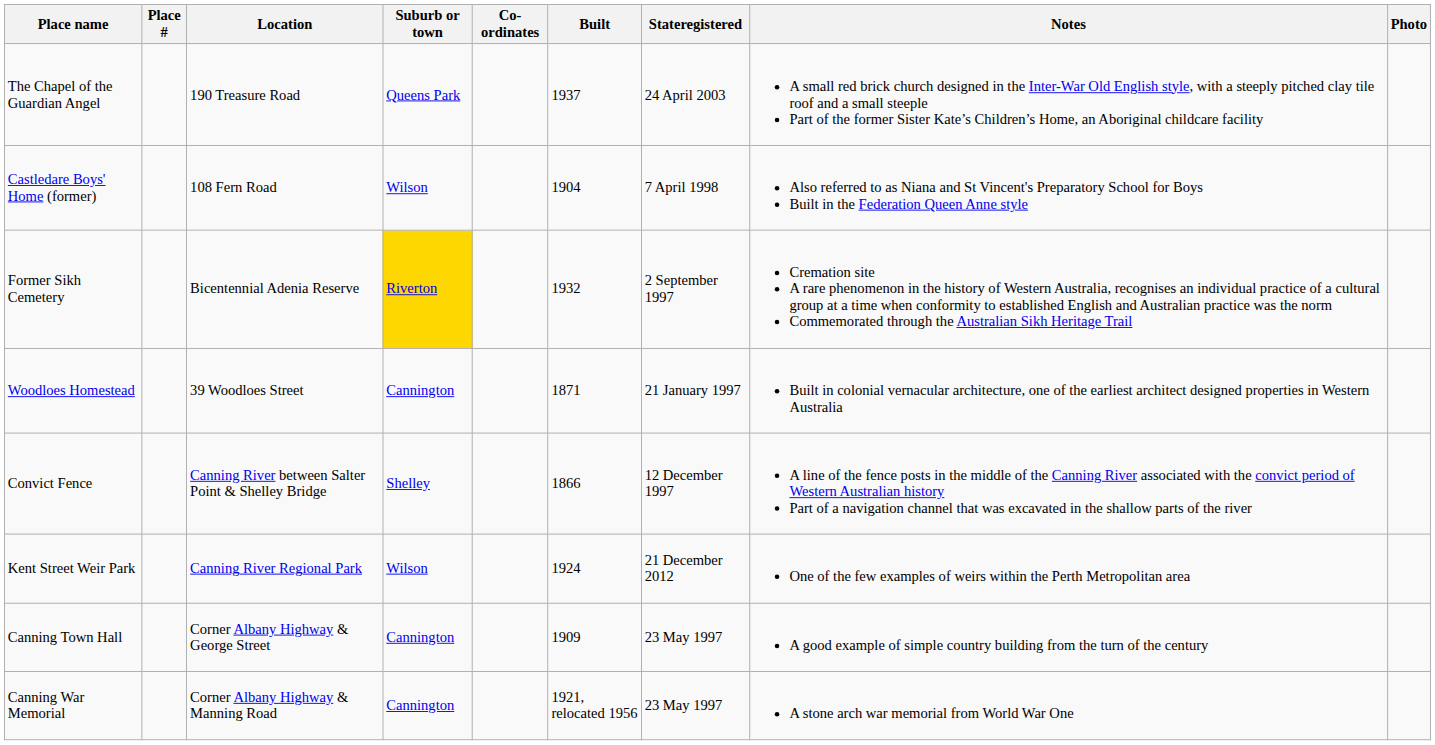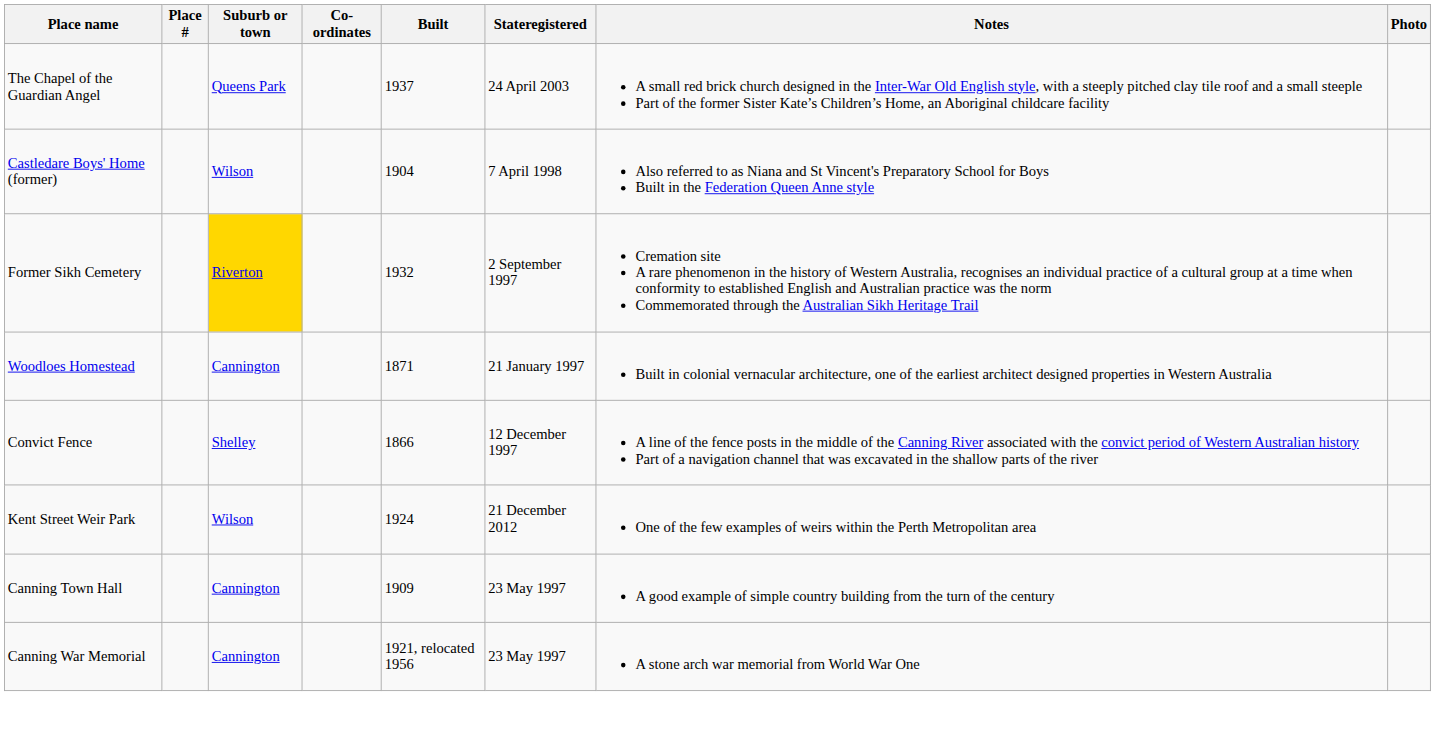 <table class="wikitable sortable">
 <tr>
 <th>Place name</th>
 <th>Place #</th>
-<th>Location</th>
 <th>Suburb or town</th>
 <th>Co-ordinates</th>
 <th>Built</th>
 <th>Stateregistered</th>
 <th class="unsortable">Notes</th>
 <th class="unsortable">Photo</th>
 </tr>
 <tr>
 <td>The Chapel of the Guardian Angel</td>
 <td></td>
-<td>190 Treasure Road</td>
 <td><a href='#'>Queens Park</a></td>
 <td></td>
 <td>1937</td>
 <td>24 April 2003</td>
 <td><br><ul><li>A small red brick church  designed in the <a href='#'>Inter-War Old English style</a>, with a steeply pitched clay tile roof and a small steeple</li><li>Part of the former Sister Kate’s Children’s Home, an Aboriginal childcare facility</li></ul></td>
 <td></td>
 </tr>
 <tr>
 <td><a href='#'>Castledare Boys' Home</a> (former)</td>
 <td></td>
-<td>108 Fern Road</td>
 <td><a href='#'>Wilson</a></td>
 <td></td>
 <td>1904</td>
 <td>7 April 1998</td>
 <td><br><ul><li>Also referred to as Niana and St Vincent's Preparatory School for Boys</li><li>Built in the <a href='#'>Federation Queen Anne style</a></li></ul></td>
 <td></td>
 </tr>
 <tr>
 <td>Former Sikh Cemetery</td>
 <td></td>
-<td>Bicentennial Adenia Reserve</td>
 <td style="background: gold;"><a href='#'>Riverton</a></td>
 <td></td>
 <td>1932</td>
 <td>2 September 1997</td>
 <td><br><ul><li>Cremation site</li><li>A rare phenomenon in the history of Western Australia, recognises an individual practice of a cultural group at a time when conformity to established English and Australian practice was the norm</li><li>Commemorated through the <a href='#'>Australian Sikh Heritage Trail</a></li></ul></td>
 <td></td>
 </tr>
 <tr>
 <td><a href='#'>Woodloes Homestead</a></td>
 <td></td>
-<td>39 Woodloes Street</td>
 <td><a href='#'>Cannington</a></td>
 <td></td>
 <td>1871</td>
 <td>21 January 1997</td>
 <td><br><ul><li>Built in colonial vernacular architecture, one of the earliest architect designed properties in Western Australia</li></ul></td>
 <td></td>
 </tr>
 <tr>
 <td>Convict Fence</td>
 <td></td>
-<td><a href='#'>Canning River</a> between Salter Point & Shelley Bridge</td>
 <td><a href='#'>Shelley</a></td>
 <td></td>
 <td>1866</td>
 <td>12 December 1997</td>
 <td><br><ul><li>A line of the fence posts in the middle of the <a href='#'>Canning River</a> associated with the <a href='#'>convict period of Western Australian history</a></li><li>Part of a navigation channel that was excavated in the shallow parts of the river</li></ul></td>
 <td></td>
 </tr>
 <tr>
 <td>Kent Street Weir Park</td>
 <td></td>
-<td><a href='#'>Canning River Regional Park</a></td>
 <td><a href='#'>Wilson</a></td>
 <td></td>
 <td>1924</td>
 <td>21 December 2012</td>
 <td><br><ul><li>One of the few examples of weirs within the Perth Metropolitan area</li></ul></td>
 <td></td>
 </tr>
 <tr>
 <td>Canning Town Hall</td>
 <td></td>
-<td>Corner <a href='#'>Albany Highway</a> & George Street</td>
 <td><a href='#'>Cannington</a></td>
 <td></td>
 <td>1909</td>
 <td>23 May 1997</td>
 <td><br><ul><li>A good example of simple country building from the turn of the century</li></ul></td>
 <td></td>
 </tr>
 <tr>
 <td>Canning War Memorial</td>
 <td></td>
-<td>Corner <a href='#'>Albany Highway</a> & Manning Road</td>
 <td><a href='#'>Cannington</a></td>
 <td></td>
 <td>1921, relocated 1956</td>
 <td>23 May 1997</td>
 <td><br><ul><li>A stone arch war memorial from World War One</li></ul></td>
 <td></td>
 </tr>
 </table>
